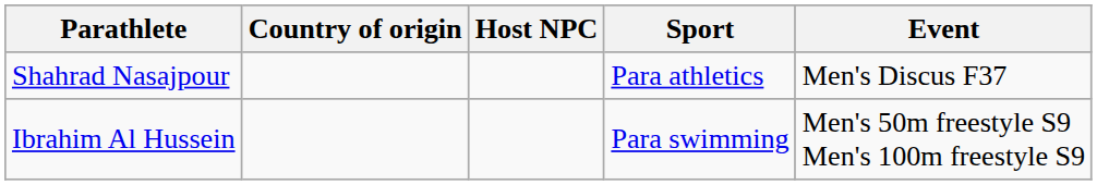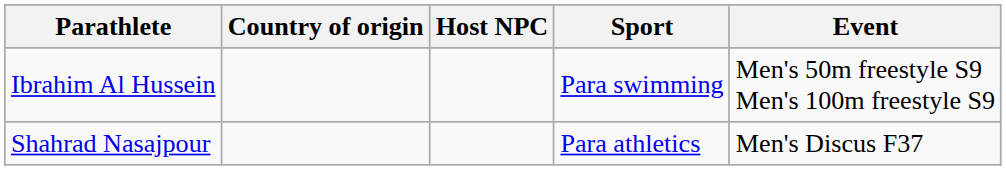 <table class='sortable wikitable' style=font-size:95%>
 <tr>
 <th>Parathlete</th>
 <th>Country of origin</th>
 <th>Host NPC</th>
 <th>Sport</th>
 <th>Event</th>
 </tr>
 <tr>
+<td><a href='#'>Ibrahim Al Hussein</a></td>
+<td></td>
+<td></td>
+<td><a href='#'> Para swimming</a></td>
+<td>Men's 50m freestyle S9<br>Men's 100m freestyle S9</td>
+</tr>
+<tr>
 <td><a href='#'>Shahrad Nasajpour</a></td>
 <td></td>
 <td></td>
 <td><a href='#'>Para athletics</a></td>
 <td>Men's Discus F37</td>
 </tr>
-<tr>
-<td><a href='#'>Ibrahim Al Hussein</a></td>
-<td></td>
-<td></td>
-<td><a href='#'> Para swimming</a></td>
-<td>Men's 50m freestyle S9<br>Men's 100m freestyle S9</td>
-</tr>
 </table>
